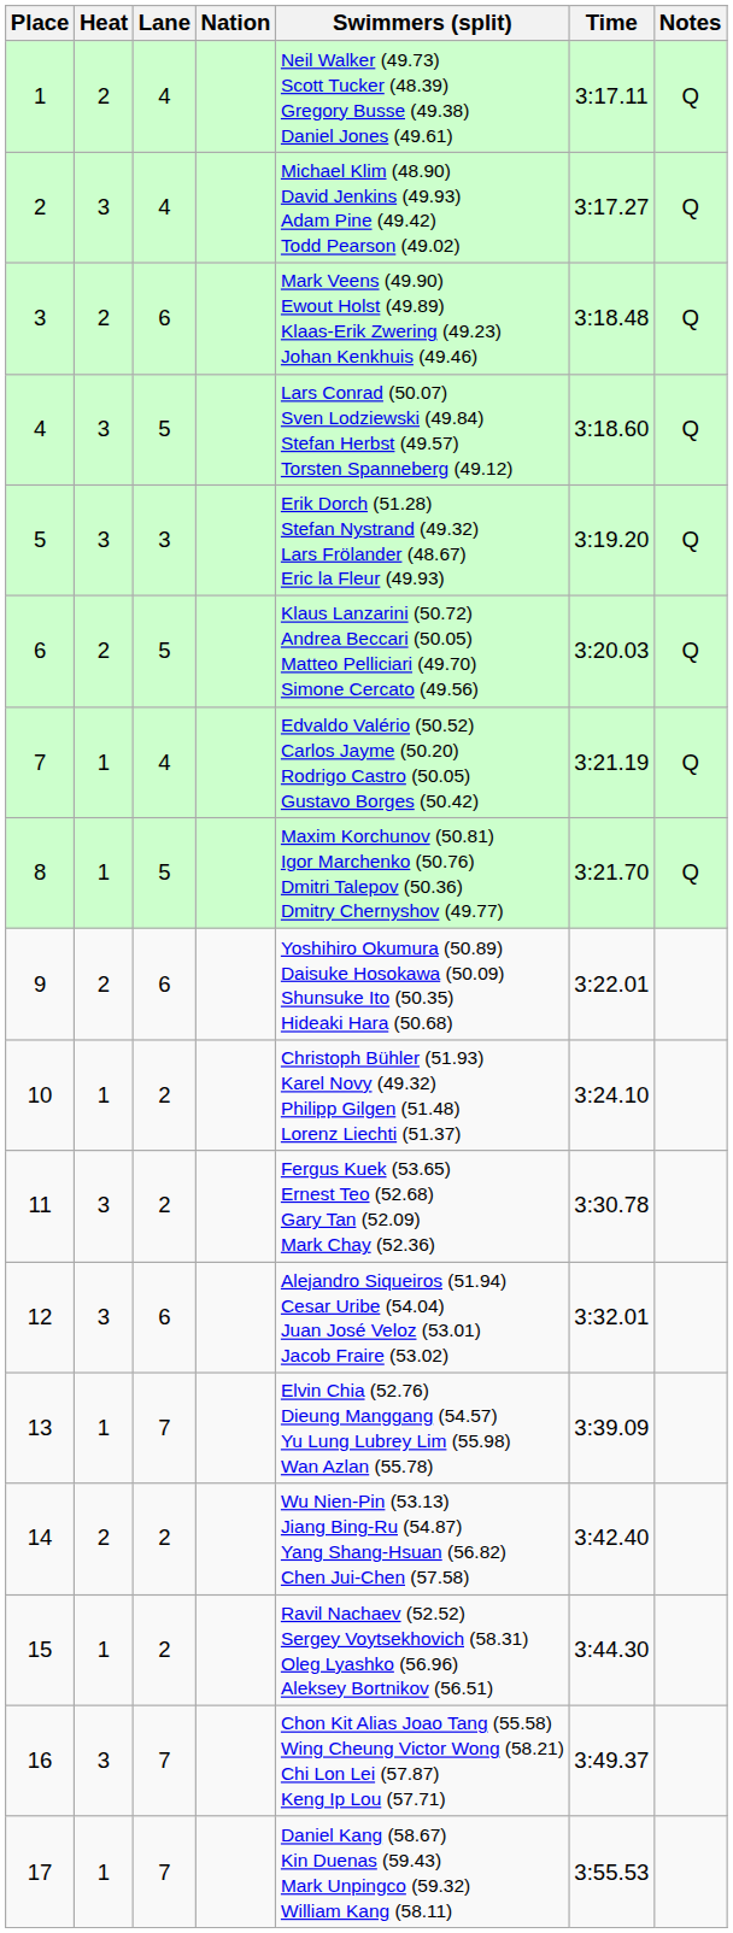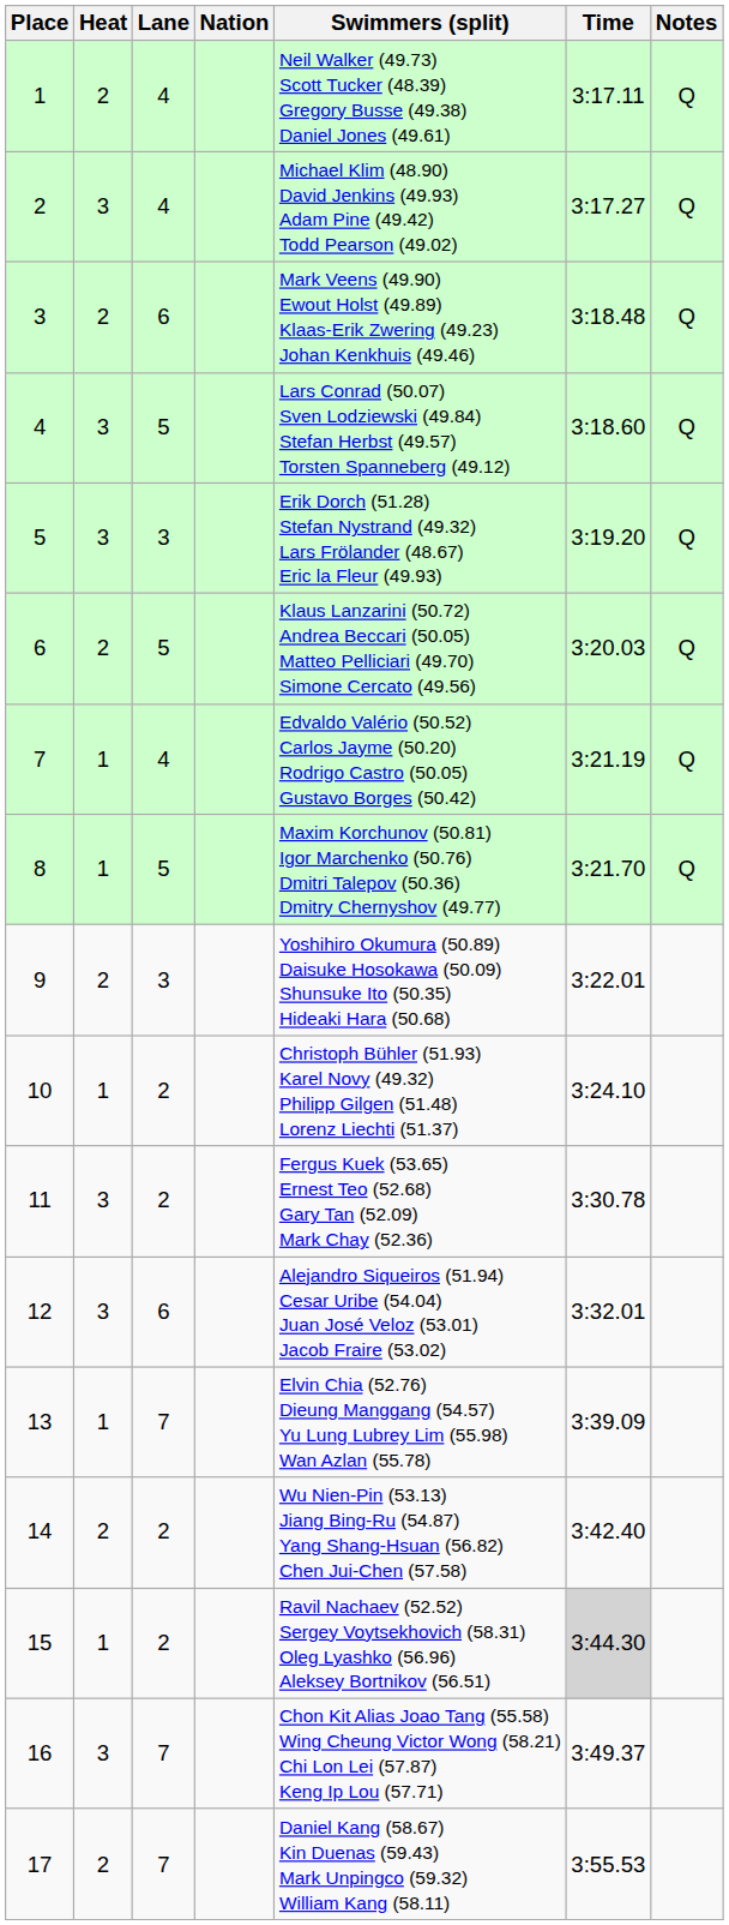 <table class="wikitable sortable" style="text-align:center">
 <tr>
 <th>Place</th>
 <th>Heat</th>
 <th>Lane</th>
 <th>Nation</th>
 <th>Swimmers (split)</th>
 <th>Time</th>
 <th>Notes</th>
 </tr>
 <tr bgcolor=ccffcc>
 <td>1</td>
 <td>2</td>
 <td>4</td>
 <td align=left></td>
 <td align=left><small><a href='#'>Neil Walker</a> (49.73)<br> <a href='#'>Scott Tucker</a> (48.39)<br> <a href='#'>Gregory Busse</a> (49.38)<br> <a href='#'>Daniel Jones</a> (49.61)</small></td>
 <td>3:17.11</td>
 <td>Q</td>
 </tr>
 <tr bgcolor=ccffcc>
 <td>2</td>
 <td>3</td>
 <td>4</td>
 <td align=left></td>
 <td align=left><small><a href='#'>Michael Klim</a> (48.90)<br> <a href='#'>David Jenkins</a> (49.93)<br> <a href='#'>Adam Pine</a> (49.42)<br> <a href='#'>Todd Pearson</a> (49.02)</small></td>
 <td>3:17.27</td>
 <td>Q</td>
 </tr>
 <tr bgcolor=ccffcc>
 <td>3</td>
 <td>2</td>
 <td>6</td>
 <td align=left></td>
 <td align=left><small><a href='#'>Mark Veens</a> (49.90)<br> <a href='#'>Ewout Holst</a> (49.89)<br> <a href='#'>Klaas-Erik Zwering</a> (49.23)<br> <a href='#'>Johan Kenkhuis</a> (49.46)</small></td>
 <td>3:18.48</td>
 <td>Q</td>
 </tr>
 <tr bgcolor=ccffcc>
 <td>4</td>
 <td>3</td>
 <td>5</td>
 <td align=left></td>
 <td align=left><small><a href='#'>Lars Conrad</a> (50.07)<br> <a href='#'>Sven Lodziewski</a> (49.84)<br> <a href='#'>Stefan Herbst</a> (49.57)<br> <a href='#'>Torsten Spanneberg</a> (49.12)</small></td>
 <td>3:18.60</td>
 <td>Q</td>
 </tr>
 <tr bgcolor=ccffcc>
 <td>5</td>
 <td>3</td>
 <td>3</td>
 <td align=left></td>
 <td align=left><small><a href='#'>Erik Dorch</a> (51.28)<br> <a href='#'>Stefan Nystrand</a> (49.32)<br> <a href='#'>Lars Frölander</a> (48.67)<br> <a href='#'>Eric la Fleur</a> (49.93)</small></td>
 <td>3:19.20</td>
 <td>Q</td>
 </tr>
 <tr bgcolor=ccffcc>
 <td>6</td>
 <td>2</td>
 <td>5</td>
 <td align=left></td>
 <td align=left><small><a href='#'>Klaus Lanzarini</a> (50.72)<br> <a href='#'>Andrea Beccari</a> (50.05)<br> <a href='#'>Matteo Pelliciari</a> (49.70)<br> <a href='#'>Simone Cercato</a> (49.56)</small></td>
 <td>3:20.03</td>
 <td>Q</td>
 </tr>
 <tr bgcolor=ccffcc>
 <td>7</td>
 <td>1</td>
 <td>4</td>
 <td align=left></td>
 <td align=left><small><a href='#'>Edvaldo Valério</a> (50.52)<br> <a href='#'>Carlos Jayme</a> (50.20)<br> <a href='#'>Rodrigo Castro</a> (50.05)<br> <a href='#'>Gustavo Borges</a> (50.42)</small></td>
 <td>3:21.19</td>
 <td>Q</td>
 </tr>
 <tr bgcolor=ccffcc>
 <td>8</td>
 <td>1</td>
 <td>5</td>
 <td align=left></td>
 <td align=left><small><a href='#'>Maxim Korchunov</a> (50.81)<br> <a href='#'>Igor Marchenko</a> (50.76)<br> <a href='#'>Dmitri Talepov</a> (50.36)<br> <a href='#'>Dmitry Chernyshov</a> (49.77)</small></td>
 <td>3:21.70</td>
 <td>Q</td>
 </tr>
 <tr>
 <td>9</td>
 <td>2</td>
-<td>6</td>
+<td>3</td>
 <td align=left></td>
 <td align=left><small><a href='#'>Yoshihiro Okumura</a> (50.89)<br> <a href='#'>Daisuke Hosokawa</a> (50.09)<br> <a href='#'>Shunsuke Ito</a> (50.35)<br> <a href='#'>Hideaki Hara</a> (50.68)</small></td>
 <td>3:22.01</td>
 <td></td>
 </tr>
 <tr>
 <td>10</td>
 <td>1</td>
 <td>2</td>
 <td align=left></td>
 <td align=left><small><a href='#'>Christoph Bühler</a> (51.93)<br> <a href='#'>Karel Novy</a> (49.32)<br> <a href='#'>Philipp Gilgen</a> (51.48)<br> <a href='#'>Lorenz Liechti</a> (51.37)</small></td>
 <td>3:24.10</td>
 <td></td>
 </tr>
 <tr>
 <td>11</td>
 <td>3</td>
 <td>2</td>
 <td align=left></td>
 <td align=left><small><a href='#'>Fergus Kuek</a> (53.65)<br> <a href='#'>Ernest Teo</a> (52.68)<br> <a href='#'>Gary Tan</a> (52.09)<br> <a href='#'>Mark Chay</a> (52.36)</small></td>
 <td>3:30.78</td>
 <td></td>
 </tr>
 <tr>
 <td>12</td>
 <td>3</td>
 <td>6</td>
 <td align=left></td>
 <td align=left><small><a href='#'>Alejandro Siqueiros</a> (51.94)<br> <a href='#'>Cesar Uribe</a> (54.04)<br> <a href='#'>Juan José Veloz</a> (53.01)<br> <a href='#'>Jacob Fraire</a> (53.02)</small></td>
 <td>3:32.01</td>
 <td></td>
 </tr>
 <tr>
 <td>13</td>
 <td>1</td>
 <td>7</td>
 <td align=left></td>
 <td align=left><small><a href='#'>Elvin Chia</a> (52.76)<br> <a href='#'>Dieung Manggang</a> (54.57)<br> <a href='#'>Yu Lung Lubrey Lim</a> (55.98)<br> <a href='#'>Wan Azlan</a> (55.78)</small></td>
 <td>3:39.09</td>
 <td></td>
 </tr>
 <tr>
 <td>14</td>
 <td>2</td>
 <td>2</td>
 <td align=left></td>
 <td align=left><small><a href='#'>Wu Nien-Pin</a> (53.13)<br> <a href='#'>Jiang Bing-Ru</a> (54.87)<br> <a href='#'>Yang Shang-Hsuan</a> (56.82)<br> <a href='#'>Chen Jui-Chen</a> (57.58)</small></td>
 <td>3:42.40</td>
 <td></td>
 </tr>
 <tr>
 <td>15</td>
 <td>1</td>
 <td>2</td>
 <td align=left></td>
 <td align=left><small><a href='#'>Ravil Nachaev</a> (52.52)<br> <a href='#'>Sergey Voytsekhovich</a> (58.31)<br> <a href='#'>Oleg Lyashko</a> (56.96)<br> <a href='#'>Aleksey Bortnikov</a> (56.51)</small></td>
-<td>3:44.30</td>
+<td style="background: lightgrey;">3:44.30</td>
 <td></td>
 </tr>
 <tr>
 <td>16</td>
 <td>3</td>
 <td>7</td>
 <td align=left></td>
 <td align=left><small><a href='#'>Chon Kit Alias Joao Tang</a> (55.58)<br> <a href='#'>Wing Cheung Victor Wong</a> (58.21)<br> <a href='#'>Chi Lon Lei</a> (57.87)<br> <a href='#'>Keng Ip Lou</a> (57.71)</small></td>
 <td>3:49.37</td>
 <td></td>
 </tr>
 <tr>
 <td>17</td>
-<td>1</td>
+<td>2</td>
 <td>7</td>
 <td align=left></td>
 <td align=left><small><a href='#'>Daniel Kang</a> (58.67)<br> <a href='#'>Kin Duenas</a> (59.43)<br> <a href='#'>Mark Unpingco</a> (59.32)<br> <a href='#'>William Kang</a> (58.11)</small></td>
 <td>3:55.53</td>
 <td></td>
 </tr>
 </table>
